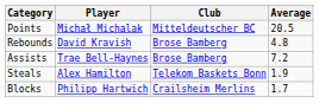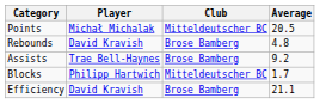 <table class="wikitable">
 <tr>
 <th>Category</th>
 <th>Player</th>
 <th>Club</th>
 <th>Average</th>
 </tr>
 <tr>
 <td>Points</td>
 <td> <a href='#'>Michał Michalak</a></td>
 <td><a href='#'>Mitteldeutscher BC</a></td>
 <td>20.5</td>
 </tr>
 <tr>
 <td>Rebounds</td>
 <td> <a href='#'>David Kravish</a></td>
 <td><a href='#'>Brose Bamberg</a></td>
 <td>4.8</td>
 </tr>
 <tr>
 <td>Assists</td>
 <td> <a href='#'>Trae Bell-Haynes</a></td>
 <td><a href='#'>Brose Bamberg</a></td>
-<td>7.2</td>
-</tr>
-<tr>
-<td>Steals</td>
-<td> <a href='#'>Alex Hamilton</a></td>
-<td><a href='#'>Telekom Baskets Bonn</a></td>
-<td>1.9</td>
+<td>9.2</td>
 </tr>
 <tr>
 <td>Blocks</td>
 <td> <a href='#'>Philipp Hartwich</a></td>
-<td><a href='#'>Crailsheim Merlins</a></td>
+<td><a href='#'>Mitteldeutscher BC</a></td>
 <td>1.7</td>
 </tr>
+<tr>
+<td>Efficiency</td>
+<td> <a href='#'>David Kravish</a></td>
+<td><a href='#'>Brose Bamberg</a></td>
+<td>21.1</td>
+</tr>
 </table>
